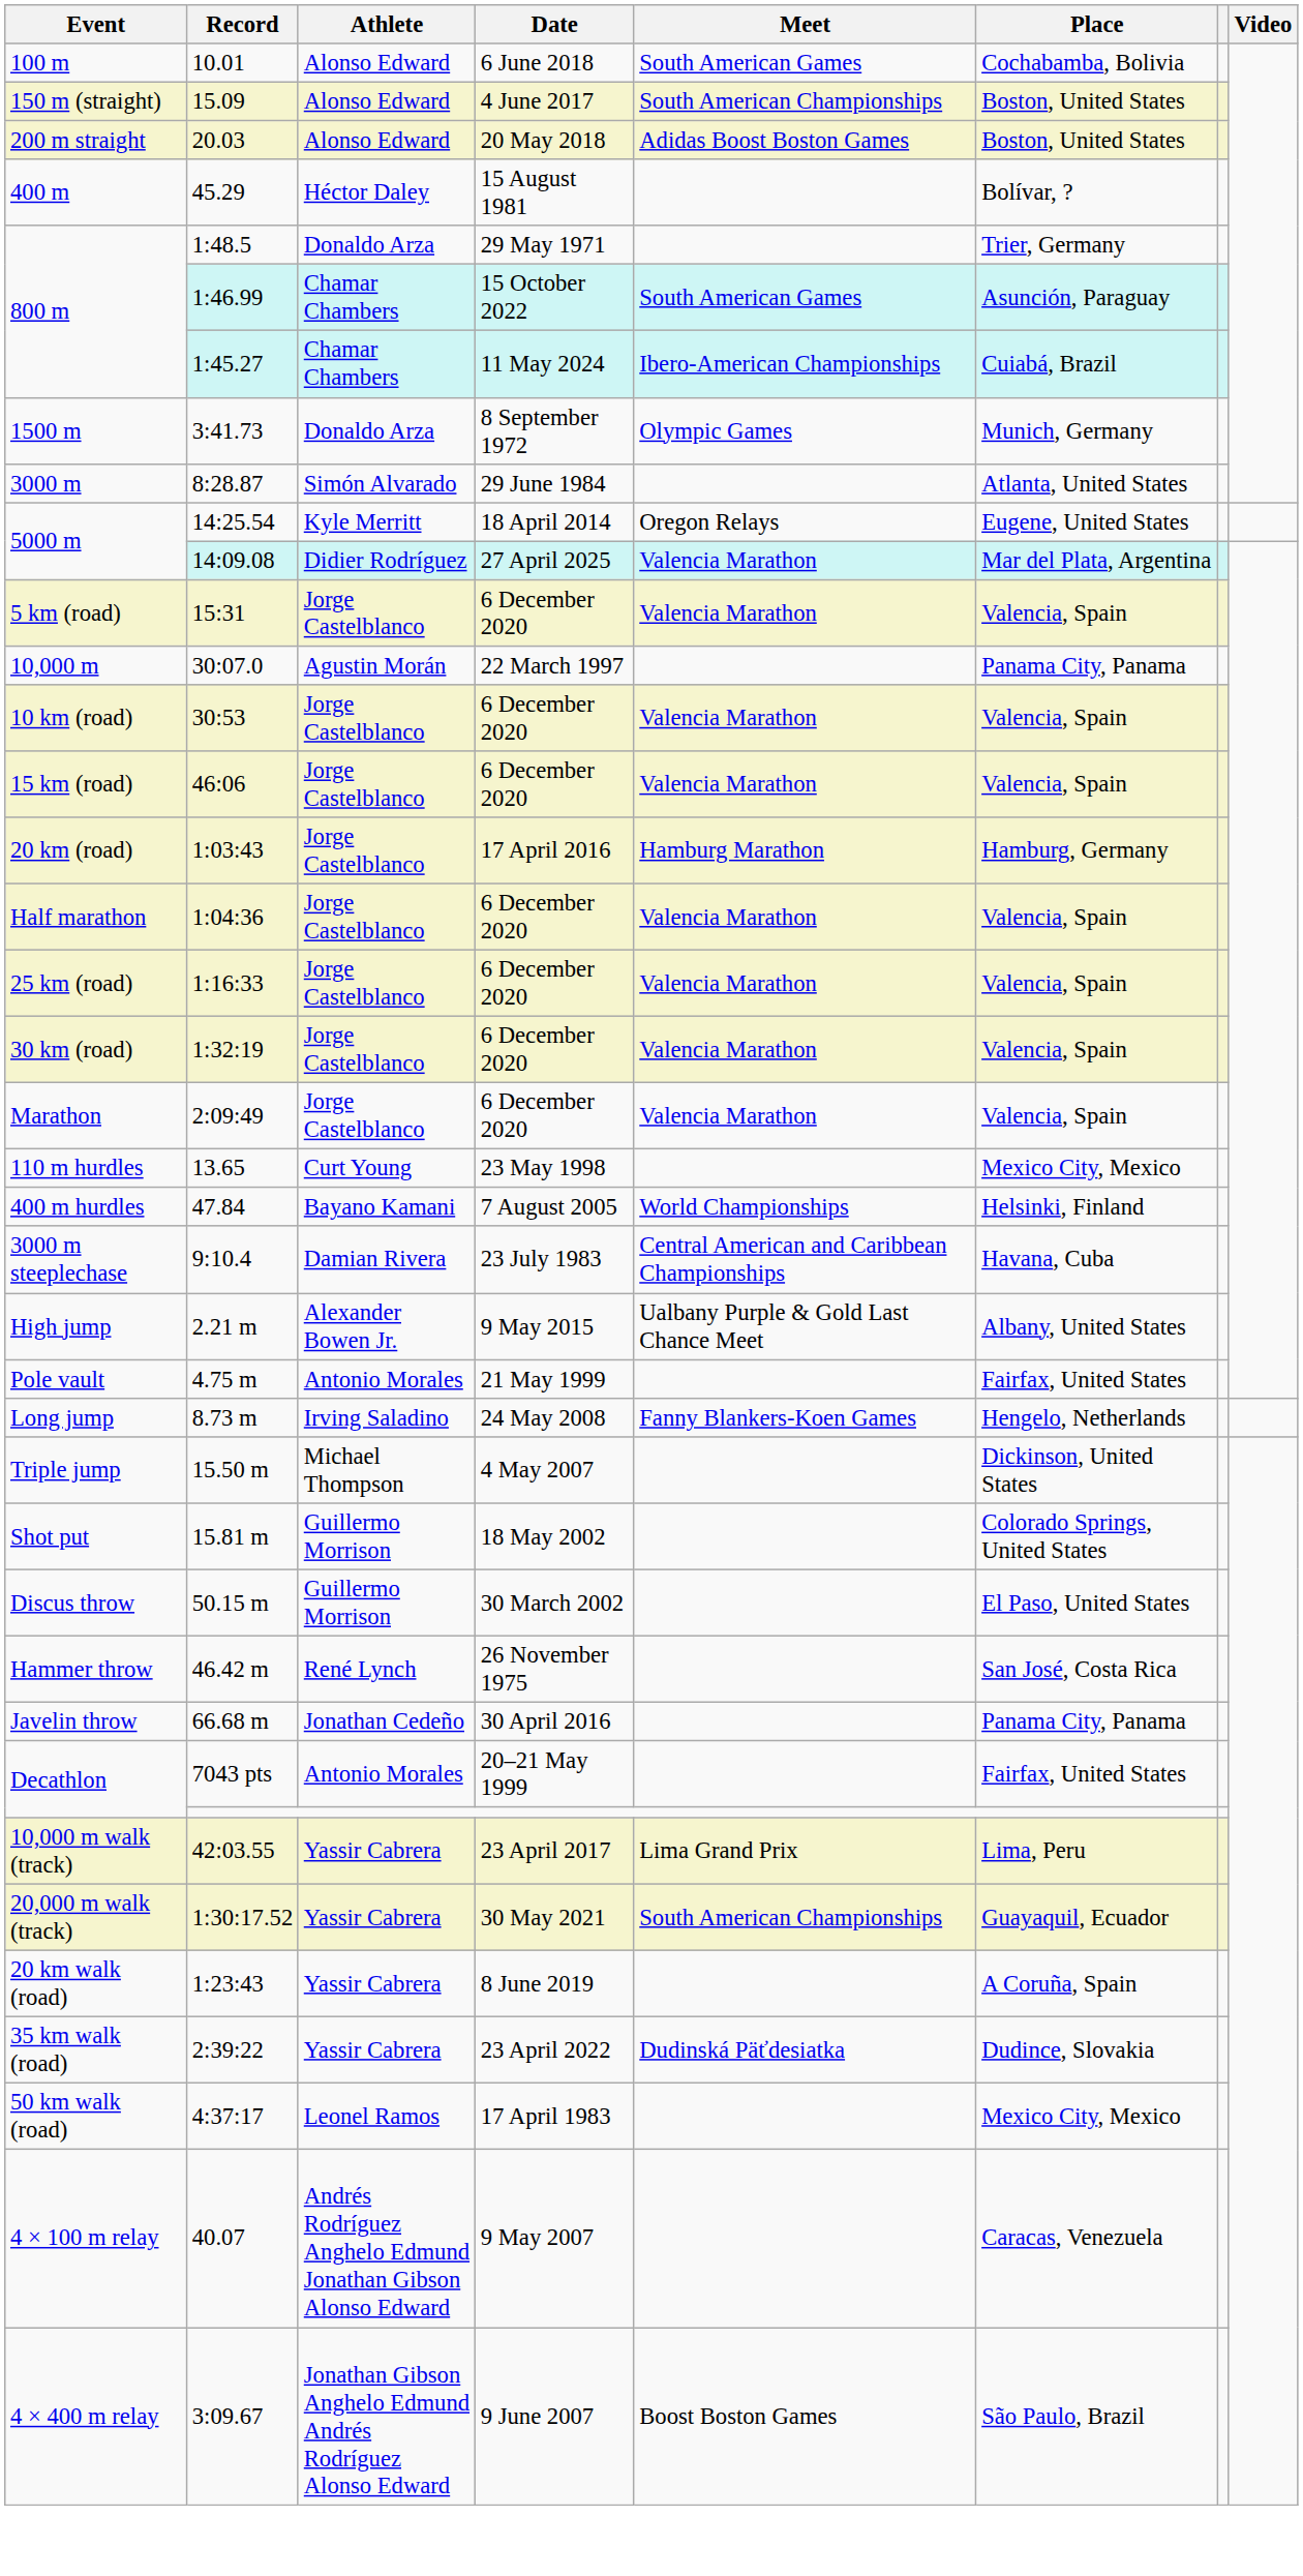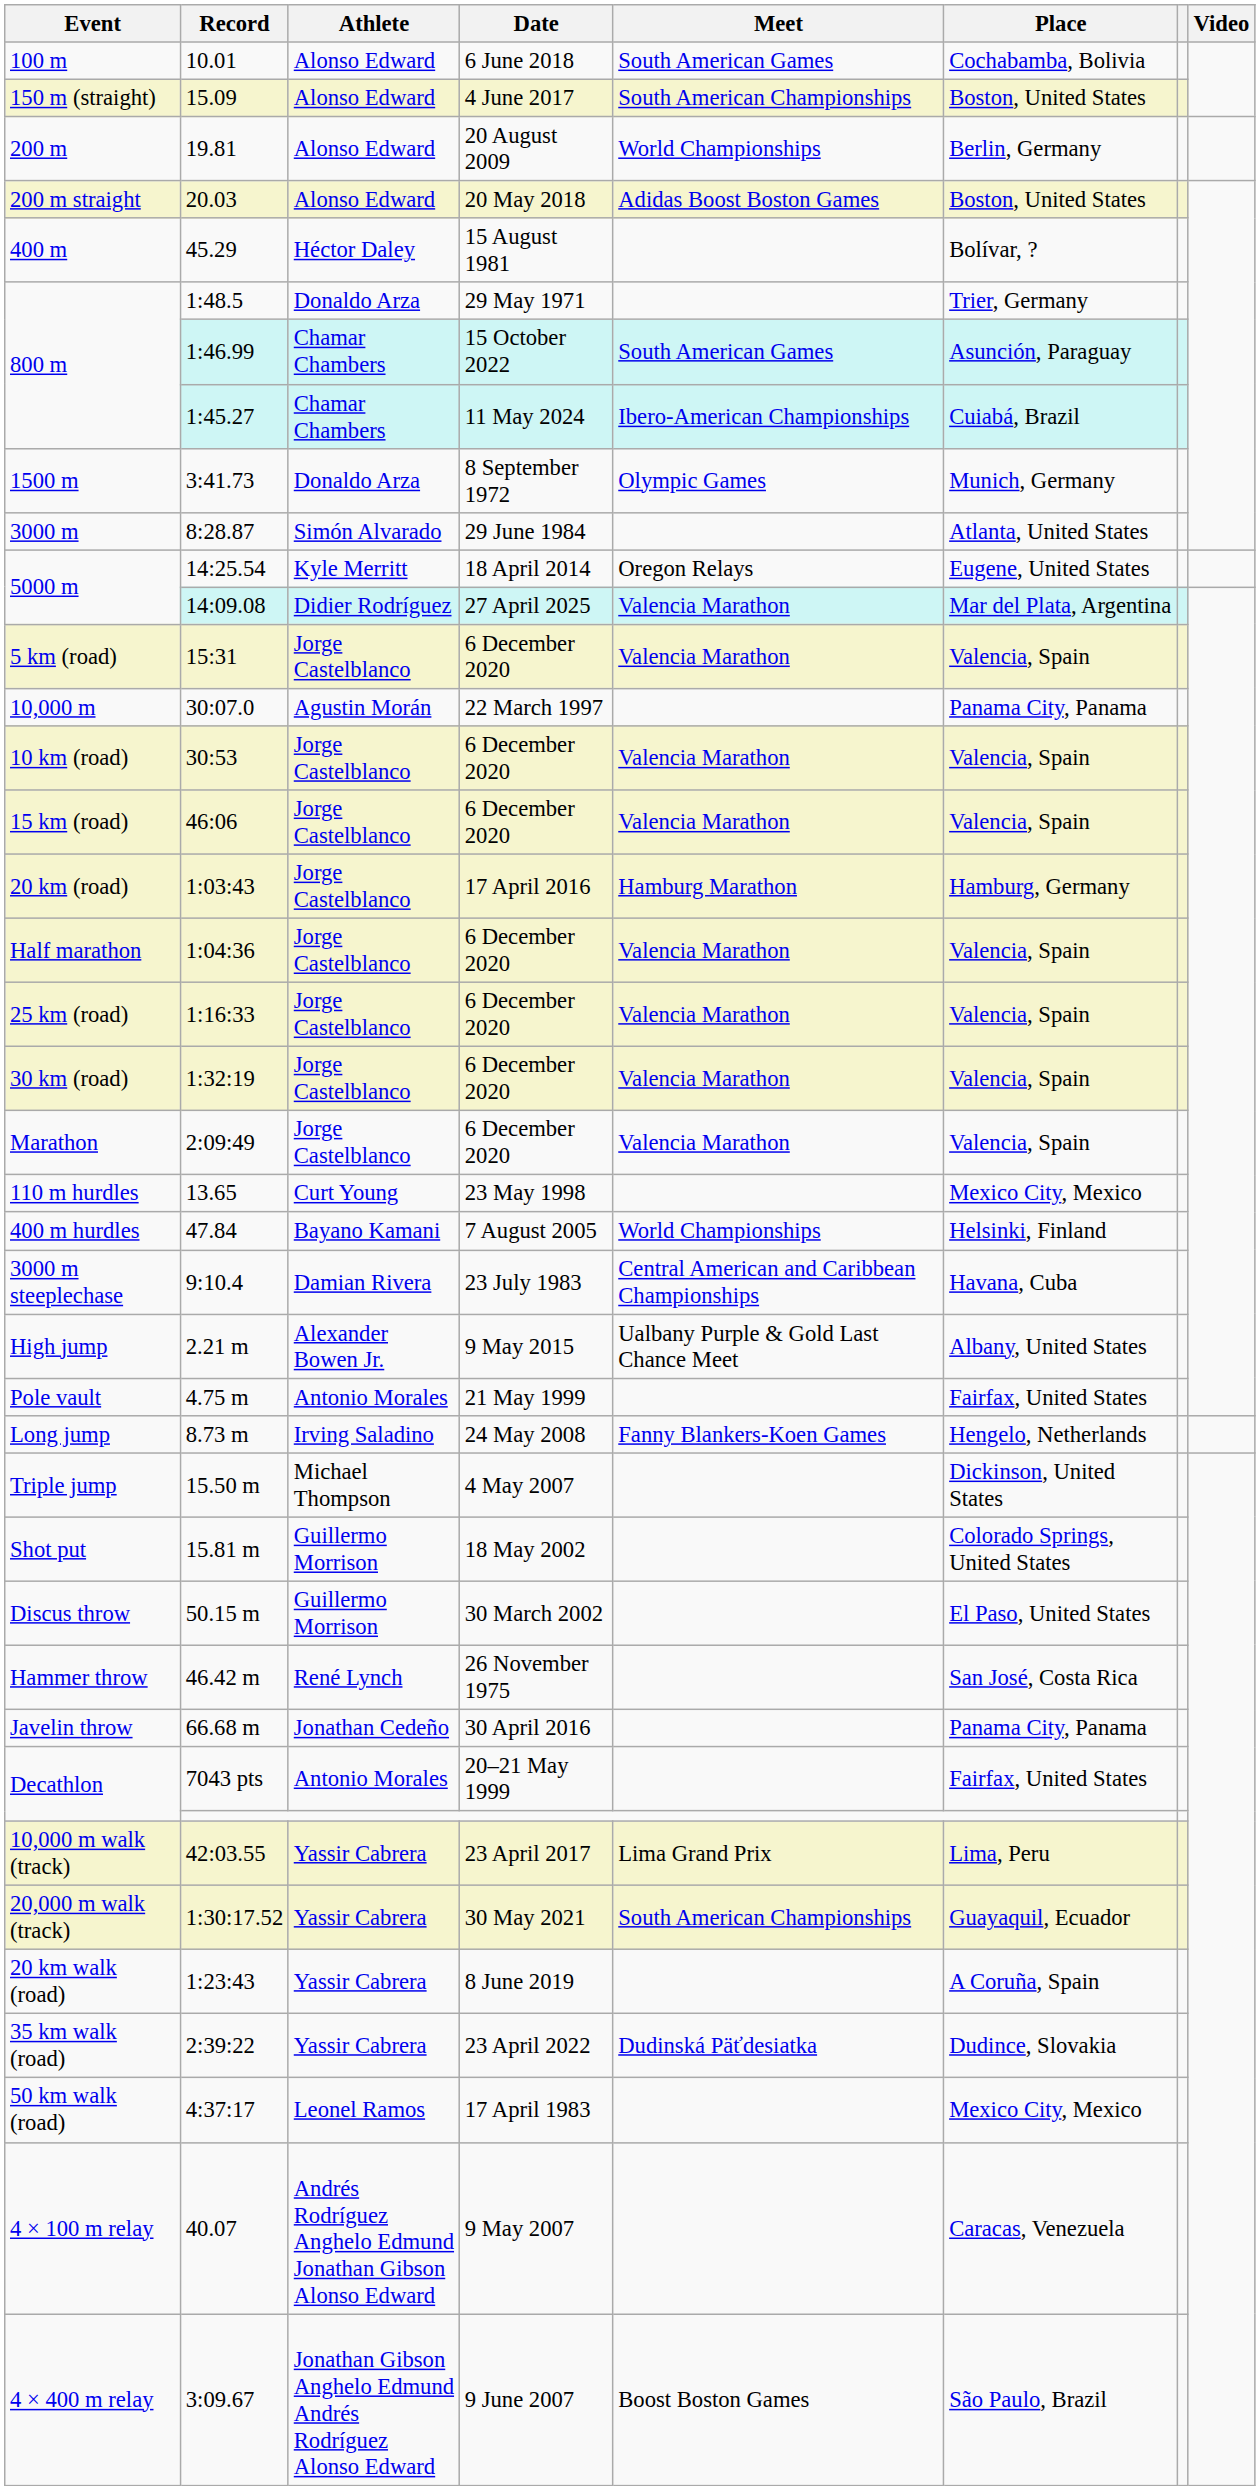 <table class="wikitable" style="font-size:95%; width: 95%;">
 <tr>
 <th>Event</th>
 <th>Record</th>
 <th>Athlete</th>
 <th>Date</th>
 <th>Meet</th>
 <th>Place</th>
 <th></th>
 <th>Video</th>
 </tr>
 <tr>
 <td><a href='#'>100 m</a></td>
 <td>10.01  </td>
 <td><a href='#'>Alonso Edward</a></td>
 <td>6 June 2018</td>
 <td><a href='#'>South American Games</a></td>
 <td><a href='#'>Cochabamba</a>, Bolivia</td>
 <td></td>
 </tr>
 <tr style="background:#f6F5CE;">
 <td><a href='#'>150 m</a> (straight)</td>
 <td>15.09 </td>
 <td><a href='#'>Alonso Edward</a></td>
 <td>4 June 2017</td>
 <td><a href='#'>South American Championships</a></td>
 <td><a href='#'>Boston</a>, United States</td>
+<td></td>
+</tr>
+<tr>
+<td><a href='#'>200 m</a></td>
+<td>19.81 </td>
+<td><a href='#'>Alonso Edward</a></td>
+<td>20 August 2009</td>
+<td><a href='#'>World Championships</a></td>
+<td><a href='#'>Berlin</a>, Germany</td>
+<td></td>
 <td></td>
 </tr>
 <tr style="background:#f6F5CE;">
 <td><a href='#'>200 m straight</a></td>
 <td>20.03 </td>
 <td><a href='#'>Alonso Edward</a></td>
 <td>20 May 2018</td>
 <td><a href='#'>Adidas Boost Boston Games</a></td>
 <td><a href='#'>Boston</a>, United States</td>
 <td></td>
 </tr>
 <tr>
 <td><a href='#'>400 m</a></td>
 <td>45.29</td>
 <td><a href='#'>Héctor Daley</a></td>
 <td>15 August 1981</td>
 <td></td>
 <td>Bolívar, ?</td>
 <td></td>
 </tr>
 <tr>
 <td rowspan=3><a href='#'>800 m</a></td>
 <td>1:48.5 </td>
 <td><a href='#'>Donaldo Arza</a></td>
 <td>29 May 1971</td>
 <td></td>
 <td><a href='#'>Trier</a>, Germany</td>
 <td></td>
 </tr>
 <tr bgcolor=#CEF6F5>
 <td>1:46.99</td>
 <td><a href='#'>Chamar Chambers</a></td>
 <td>15 October 2022</td>
 <td><a href='#'>South American Games</a></td>
 <td><a href='#'>Asunción</a>, Paraguay</td>
 <td></td>
 </tr>
 <tr bgcolor=#CEF6F5>
 <td>1:45.27</td>
 <td><a href='#'>Chamar Chambers</a></td>
 <td>11 May 2024</td>
 <td><a href='#'>Ibero-American Championships</a></td>
 <td><a href='#'>Cuiabá</a>, Brazil</td>
 <td></td>
 </tr>
 <tr>
 <td><a href='#'>1500 m</a></td>
 <td>3:41.73</td>
 <td><a href='#'>Donaldo Arza</a></td>
 <td>8 September 1972</td>
 <td><a href='#'>Olympic Games</a></td>
 <td><a href='#'>Munich</a>, Germany</td>
 <td></td>
 </tr>
 <tr>
 <td><a href='#'>3000 m</a></td>
 <td>8:28.87</td>
 <td><a href='#'>Simón Alvarado</a></td>
 <td>29 June 1984</td>
 <td></td>
 <td><a href='#'>Atlanta</a>, United States</td>
 <td></td>
 </tr>
 <tr>
 <td rowspan=2><a href='#'>5000 m</a></td>
 <td>14:25.54</td>
 <td><a href='#'>Kyle Merritt</a></td>
 <td>18 April 2014</td>
 <td>Oregon Relays</td>
 <td><a href='#'>Eugene</a>, United States</td>
 <td></td>
 <td></td>
 </tr>
 <tr bgcolor=#CEF6F5>
 <td>14:09.08</td>
 <td><a href='#'>Didier Rodríguez</a></td>
 <td>27 April 2025</td>
 <td><a href='#'>Valencia Marathon</a></td>
 <td><a href='#'>Mar del Plata</a>, Argentina</td>
 <td></td>
 </tr>
 <tr style="background:#f6F5CE;">
 <td><a href='#'>5 km</a> (road)</td>
 <td>15:31</td>
 <td><a href='#'>Jorge Castelblanco</a></td>
 <td>6 December 2020</td>
 <td><a href='#'>Valencia Marathon</a></td>
 <td><a href='#'>Valencia</a>, Spain</td>
 <td></td>
 </tr>
 <tr>
 <td><a href='#'>10,000 m</a></td>
 <td>30:07.0 </td>
 <td><a href='#'>Agustin Morán</a></td>
 <td>22 March 1997</td>
 <td></td>
 <td><a href='#'>Panama City</a>, Panama</td>
 <td></td>
 </tr>
 <tr style="background:#f6F5CE;">
 <td><a href='#'>10 km</a> (road)</td>
 <td>30:53</td>
 <td><a href='#'>Jorge Castelblanco</a></td>
 <td>6 December 2020</td>
 <td><a href='#'>Valencia Marathon</a></td>
 <td><a href='#'>Valencia</a>, Spain</td>
 <td></td>
 </tr>
 <tr style="background:#f6F5CE;">
 <td><a href='#'>15 km</a> (road)</td>
 <td>46:06</td>
 <td><a href='#'>Jorge Castelblanco</a></td>
 <td>6 December 2020</td>
 <td><a href='#'>Valencia Marathon</a></td>
 <td><a href='#'>Valencia</a>, Spain</td>
 <td></td>
 </tr>
 <tr style="background:#f6F5CE;">
 <td><a href='#'>20 km</a> (road)</td>
 <td>1:03:43</td>
 <td><a href='#'>Jorge Castelblanco</a></td>
 <td>17 April 2016</td>
 <td><a href='#'>Hamburg Marathon</a></td>
 <td><a href='#'>Hamburg</a>, Germany</td>
 <td></td>
 </tr>
 <tr style="background:#f6F5CE;">
 <td><a href='#'>Half marathon</a></td>
 <td>1:04:36</td>
 <td><a href='#'>Jorge Castelblanco</a></td>
 <td>6 December 2020</td>
 <td><a href='#'>Valencia Marathon</a></td>
 <td><a href='#'>Valencia</a>, Spain</td>
 <td></td>
 </tr>
 <tr style="background:#f6F5CE;">
 <td><a href='#'>25 km</a> (road)</td>
 <td>1:16:33</td>
 <td><a href='#'>Jorge Castelblanco</a></td>
 <td>6 December 2020</td>
 <td><a href='#'>Valencia Marathon</a></td>
 <td><a href='#'>Valencia</a>, Spain</td>
 <td></td>
 </tr>
 <tr style="background:#f6F5CE;">
 <td><a href='#'>30 km</a> (road)</td>
 <td>1:32:19</td>
 <td><a href='#'>Jorge Castelblanco</a></td>
 <td>6 December 2020</td>
 <td><a href='#'>Valencia Marathon</a></td>
 <td><a href='#'>Valencia</a>, Spain</td>
 <td></td>
 </tr>
 <tr>
 <td><a href='#'>Marathon</a></td>
 <td>2:09:49</td>
 <td><a href='#'>Jorge Castelblanco</a></td>
 <td>6 December 2020</td>
 <td><a href='#'>Valencia Marathon</a></td>
 <td><a href='#'>Valencia</a>, Spain</td>
 <td></td>
 </tr>
 <tr>
 <td><a href='#'>110 m hurdles</a></td>
 <td>13.65</td>
 <td><a href='#'>Curt Young</a></td>
 <td>23 May 1998</td>
 <td></td>
 <td><a href='#'>Mexico City</a>, Mexico</td>
 <td></td>
 </tr>
 <tr>
 <td><a href='#'>400 m hurdles</a></td>
 <td>47.84</td>
 <td><a href='#'>Bayano Kamani</a></td>
 <td>7 August 2005</td>
 <td><a href='#'>World Championships</a></td>
 <td><a href='#'>Helsinki</a>, Finland</td>
 <td></td>
 </tr>
 <tr>
 <td><a href='#'>3000 m steeplechase</a></td>
 <td>9:10.4</td>
 <td><a href='#'>Damian Rivera</a></td>
 <td>23 July 1983</td>
 <td><a href='#'>Central American and Caribbean Championships</a></td>
 <td><a href='#'>Havana</a>, Cuba</td>
 <td></td>
 </tr>
 <tr>
 <td><a href='#'>High jump</a></td>
 <td>2.21 m</td>
 <td><a href='#'>Alexander Bowen Jr.</a></td>
 <td>9 May 2015</td>
 <td>Ualbany Purple & Gold Last Chance Meet</td>
 <td><a href='#'>Albany</a>, United States</td>
 <td></td>
 </tr>
 <tr>
 <td><a href='#'>Pole vault</a></td>
 <td>4.75 m</td>
 <td><a href='#'>Antonio Morales</a></td>
 <td>21 May 1999</td>
 <td></td>
 <td><a href='#'>Fairfax</a>, United States</td>
 <td></td>
 </tr>
 <tr>
 <td><a href='#'>Long jump</a></td>
 <td>8.73 m </td>
 <td><a href='#'>Irving Saladino</a></td>
 <td>24 May 2008</td>
 <td><a href='#'>Fanny Blankers-Koen Games</a></td>
 <td><a href='#'>Hengelo</a>, Netherlands</td>
 <td></td>
 <td></td>
 </tr>
 <tr>
 <td><a href='#'>Triple jump</a></td>
 <td>15.50 m</td>
 <td>Michael Thompson</td>
 <td>4 May 2007</td>
 <td></td>
 <td><a href='#'>Dickinson</a>, United States</td>
 <td></td>
 </tr>
 <tr>
 <td><a href='#'>Shot put</a></td>
 <td>15.81 m </td>
 <td><a href='#'>Guillermo Morrison</a></td>
 <td>18 May 2002</td>
 <td></td>
 <td><a href='#'>Colorado Springs</a>, United States</td>
 <td></td>
 </tr>
 <tr>
 <td><a href='#'>Discus throw</a></td>
 <td>50.15 m</td>
 <td><a href='#'>Guillermo Morrison</a></td>
 <td>30 March 2002</td>
 <td></td>
 <td><a href='#'>El Paso</a>, United States</td>
 <td></td>
 </tr>
 <tr>
 <td><a href='#'>Hammer throw</a></td>
 <td>46.42 m</td>
 <td><a href='#'>René Lynch</a></td>
 <td>26 November 1975</td>
 <td></td>
 <td><a href='#'>San José</a>, Costa Rica</td>
 <td></td>
 </tr>
 <tr>
 <td><a href='#'>Javelin throw</a></td>
 <td>66.68 m</td>
 <td><a href='#'>Jonathan Cedeño</a></td>
 <td>30 April 2016</td>
 <td></td>
 <td><a href='#'>Panama City</a>, Panama</td>
 <td></td>
 </tr>
 <tr>
 <td rowspan=2><a href='#'>Decathlon</a></td>
 <td>7043 pts</td>
 <td><a href='#'>Antonio Morales</a></td>
 <td>20–21 May 1999</td>
 <td></td>
 <td><a href='#'>Fairfax</a>, United States</td>
 <td></td>
 </tr>
 <tr>
 <td colspan=5></td>
 <td></td>
 </tr>
 <tr style="background:#f6F5CE;">
 <td><a href='#'>10,000 m walk</a> (track)</td>
 <td>42:03.55</td>
 <td><a href='#'>Yassir Cabrera</a></td>
 <td>23 April 2017</td>
 <td>Lima Grand Prix</td>
 <td><a href='#'>Lima</a>, Peru</td>
 <td></td>
 </tr>
 <tr style="background:#f6F5CE;">
 <td><a href='#'>20,000 m walk</a> (track)</td>
 <td>1:30:17.52</td>
 <td><a href='#'>Yassir Cabrera</a></td>
 <td>30 May 2021</td>
 <td><a href='#'>South American Championships</a></td>
 <td><a href='#'>Guayaquil</a>, Ecuador</td>
 <td></td>
 </tr>
 <tr>
 <td><a href='#'>20 km walk</a> (road)</td>
 <td>1:23:43</td>
 <td><a href='#'>Yassir Cabrera</a></td>
 <td>8 June 2019</td>
 <td></td>
 <td><a href='#'>A Coruña</a>, Spain</td>
 <td></td>
 </tr>
 <tr>
 <td><a href='#'>35 km walk</a> (road)</td>
 <td>2:39:22</td>
 <td><a href='#'>Yassir Cabrera</a></td>
 <td>23 April 2022</td>
 <td><a href='#'>Dudinská Päťdesiatka</a></td>
 <td><a href='#'>Dudince</a>, Slovakia</td>
 <td></td>
 </tr>
 <tr>
 <td><a href='#'>50 km walk</a> (road)</td>
 <td>4:37:17</td>
 <td><a href='#'>Leonel Ramos</a></td>
 <td>17 April 1983</td>
 <td></td>
 <td><a href='#'>Mexico City</a>, Mexico</td>
 <td></td>
 </tr>
 <tr>
 <td><a href='#'>4 × 100 m relay</a></td>
 <td>40.07</td>
 <td><br><a href='#'>Andrés Rodríguez</a><br><a href='#'>Anghelo Edmund</a><br><a href='#'>Jonathan Gibson</a><br><a href='#'>Alonso Edward</a></td>
 <td>9 May 2007</td>
 <td></td>
 <td><a href='#'>Caracas</a>, Venezuela</td>
 <td></td>
 </tr>
 <tr>
 <td><a href='#'>4 × 400 m relay</a></td>
 <td>3:09.67</td>
 <td><br><a href='#'>Jonathan Gibson</a><br><a href='#'>Anghelo Edmund</a><br><a href='#'>Andrés Rodríguez</a><br><a href='#'>Alonso Edward</a></td>
 <td>9 June 2007</td>
 <td>Boost Boston Games</td>
 <td><a href='#'>São Paulo</a>, Brazil</td>
 <td></td>
 </tr>
 </table>
